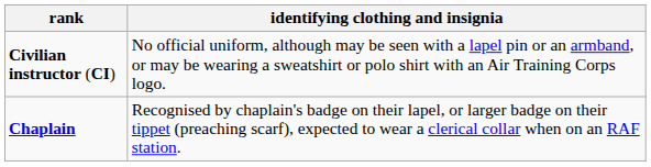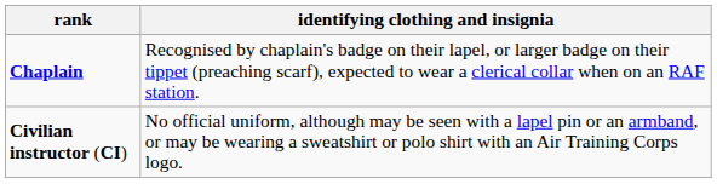 <table class=wikitable style="width:38em">
 <tr>
 <th>rank</th>
 <th>identifying clothing and insignia</th>
 </tr>
 <tr>
+<td><strong><a href='#'>Chaplain</a></strong></td>
+<td>Recognised by chaplain's badge on their lapel, or larger badge on their <a href='#'>tippet</a> (preaching scarf), expected to wear a <a href='#'>clerical collar</a> when on an <a href='#'>RAF station</a>.</td>
+</tr>
+<tr>
 <td><strong>Civilian instructor</strong> (<strong>CI</strong>)</td>
 <td>No official uniform, although may be seen with a <a href='#'>lapel</a> pin or an <a href='#'>armband</a>, or may be wearing a sweatshirt or polo shirt with an Air Training Corps logo.</td>
 </tr>
-<tr>
-<td><strong><a href='#'>Chaplain</a></strong></td>
-<td>Recognised by chaplain's badge on their lapel, or larger badge on their <a href='#'>tippet</a> (preaching scarf), expected to wear a <a href='#'>clerical collar</a> when on an <a href='#'>RAF station</a>.</td>
-</tr>
 </table>
